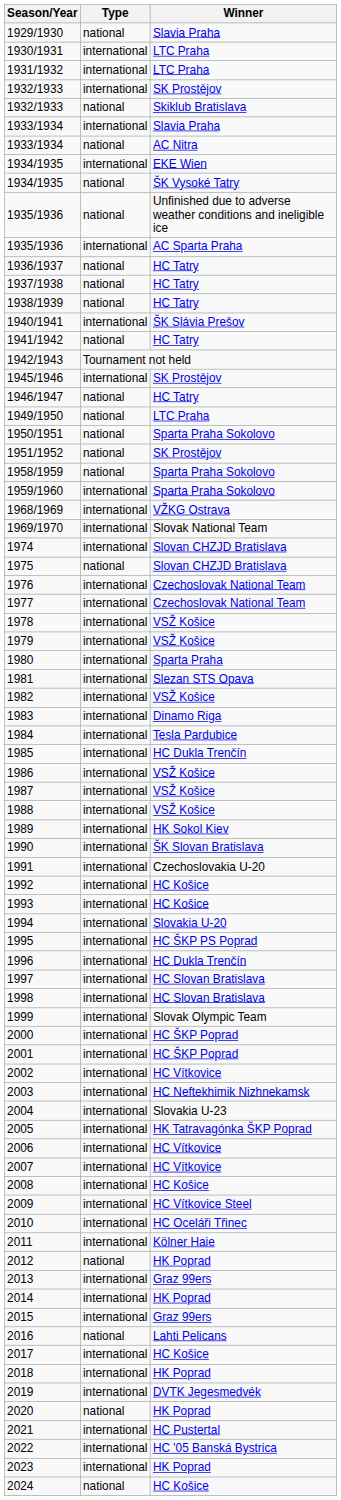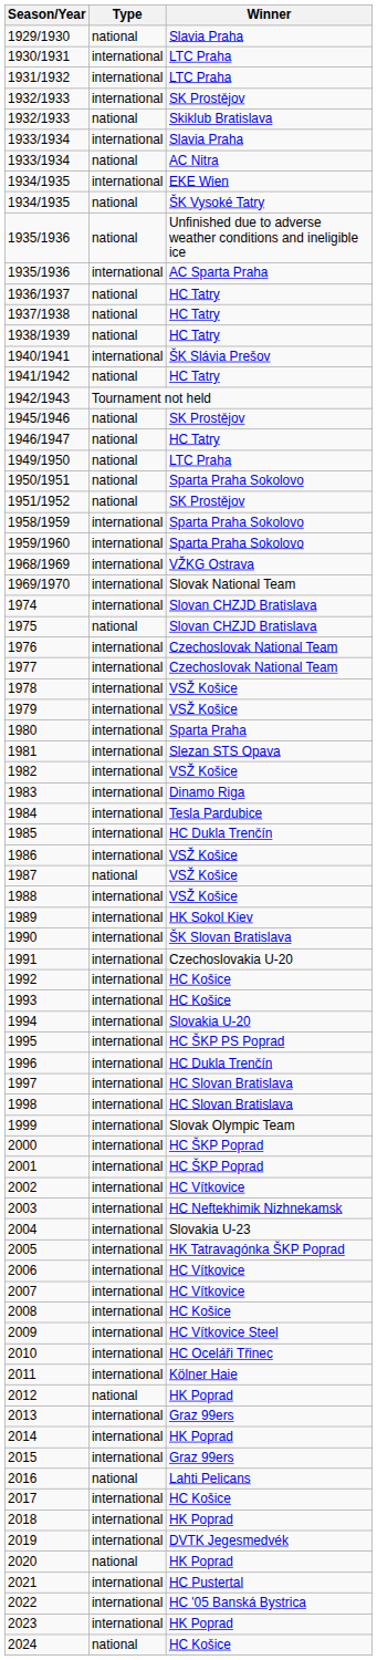 <table class="wikitable sortable"  style="width: 450px;">
 <tr bgcolor=#efefef>
 <th>Season/Year</th>
 <th>Type</th>
 <th>Winner</th>
 </tr>
 <tr>
 <td>1929/1930</td>
 <td>national</td>
 <td>   	<a href='#'>Slavia Praha</a></td>
 </tr>
 <tr>
 <td>1930/1931</td>
 <td>international</td>
 <td>   	<a href='#'>LTC Praha</a></td>
 </tr>
 <tr>
 <td>1931/1932</td>
 <td>international</td>
 <td>   	<a href='#'>LTC Praha</a></td>
 </tr>
 <tr>
 <td>1932/1933</td>
 <td>international</td>
 <td>   	<a href='#'>SK Prostějov</a></td>
 </tr>
 <tr>
 <td>1932/1933</td>
 <td>national</td>
 <td>   	<a href='#'>Skiklub Bratislava</a></td>
 </tr>
 <tr>
 <td>1933/1934</td>
 <td>international</td>
 <td>   	<a href='#'>Slavia Praha</a></td>
 </tr>
 <tr>
 <td>1933/1934</td>
 <td>national</td>
 <td>   	<a href='#'>AC Nitra</a></td>
 </tr>
 <tr>
 <td>1934/1935</td>
 <td>international</td>
 <td>   	<a href='#'>EKE Wien</a></td>
 </tr>
 <tr>
 <td>1934/1935</td>
 <td>national</td>
 <td>   	<a href='#'>ŠK Vysoké Tatry</a></td>
 </tr>
 <tr>
 <td>1935/1936</td>
 <td>national</td>
 <td>Unfinished due to adverse weather conditions and ineligible ice</td>
 </tr>
 <tr>
 <td>1935/1936</td>
 <td>international</td>
 <td>   	<a href='#'>AC Sparta Praha</a></td>
 </tr>
 <tr>
 <td>1936/1937</td>
 <td>national</td>
 <td>   	<a href='#'>HC Tatry</a></td>
 </tr>
 <tr>
 <td>1937/1938</td>
 <td>national</td>
 <td>   	<a href='#'>HC Tatry</a></td>
 </tr>
 <tr>
 <td>1938/1939</td>
 <td>national</td>
 <td>   	<a href='#'>HC Tatry</a></td>
 </tr>
 <tr>
 <td>1940/1941</td>
 <td>international</td>
 <td>   	<a href='#'>ŠK Slávia Prešov</a></td>
 </tr>
 <tr>
 <td>1941/1942</td>
 <td>national</td>
 <td>   	<a href='#'>HC Tatry</a></td>
 </tr>
 <tr>
 <td>1942/1943</td>
 <td colspan=2>Tournament not held</td>
 </tr>
 <tr>
 <td>1945/1946</td>
-<td>international</td>
+<td>national</td>
 <td>   	<a href='#'>SK Prostějov</a></td>
 </tr>
 <tr>
 <td>1946/1947</td>
 <td>national</td>
 <td>   	<a href='#'>HC Tatry</a></td>
 </tr>
 <tr>
 <td>1949/1950</td>
 <td>national</td>
 <td>   	<a href='#'>LTC Praha</a></td>
 </tr>
 <tr>
 <td>1950/1951</td>
 <td>national</td>
 <td>   	<a href='#'>Sparta Praha Sokolovo</a></td>
 </tr>
 <tr>
 <td>1951/1952</td>
 <td>national</td>
 <td>   	<a href='#'>SK Prostějov</a></td>
 </tr>
 <tr>
 <td>1958/1959</td>
-<td>national</td>
+<td>international</td>
 <td>  	<a href='#'>Sparta Praha Sokolovo</a></td>
 </tr>
 <tr>
 <td>1959/1960</td>
 <td>international</td>
 <td>  	<a href='#'>Sparta Praha Sokolovo</a></td>
 </tr>
 <tr>
 <td>1968/1969</td>
 <td>international</td>
 <td>   	<a href='#'>VŽKG Ostrava</a></td>
 </tr>
 <tr>
 <td>1969/1970</td>
 <td>international</td>
 <td>   	Slovak National Team</td>
 </tr>
 <tr>
 <td>1974</td>
 <td>international</td>
 <td>   	<a href='#'>Slovan CHZJD Bratislava</a></td>
 </tr>
 <tr>
 <td>1975</td>
 <td>national</td>
 <td>   	<a href='#'>Slovan CHZJD Bratislava</a></td>
 </tr>
 <tr>
 <td>1976</td>
 <td>international</td>
 <td>   	<a href='#'>Czechoslovak National Team</a></td>
 </tr>
 <tr>
 <td>1977</td>
 <td>international</td>
 <td>   	<a href='#'>Czechoslovak National Team</a></td>
 </tr>
 <tr>
 <td>1978</td>
 <td>international</td>
 <td>   	<a href='#'>VSŽ Košice</a></td>
 </tr>
 <tr>
 <td>1979</td>
 <td>international</td>
 <td>   	<a href='#'>VSŽ Košice</a></td>
 </tr>
 <tr>
 <td>1980</td>
 <td>international</td>
 <td>   	<a href='#'>Sparta Praha</a></td>
 </tr>
 <tr>
 <td>1981</td>
 <td>international</td>
 <td>   	<a href='#'>Slezan STS Opava</a></td>
 </tr>
 <tr>
 <td>1982</td>
 <td>international</td>
 <td>   	<a href='#'>VSŽ Košice</a></td>
 </tr>
 <tr>
 <td>1983</td>
 <td>international</td>
 <td>   	<a href='#'>Dinamo Riga</a></td>
 </tr>
 <tr>
 <td>1984</td>
 <td>international</td>
 <td>   	<a href='#'>Tesla Pardubice</a></td>
 </tr>
 <tr>
 <td>1985</td>
 <td>international</td>
 <td>   	<a href='#'>HC Dukla Trenčín</a></td>
 </tr>
 <tr>
 <td>1986</td>
 <td>international</td>
 <td>   	<a href='#'>VSŽ Košice</a></td>
 </tr>
 <tr>
 <td>1987</td>
-<td>international</td>
+<td>national</td>
 <td>  	<a href='#'>VSŽ Košice</a></td>
 </tr>
 <tr>
 <td>1988</td>
 <td>international</td>
 <td>   	<a href='#'>VSŽ Košice</a></td>
 </tr>
 <tr>
 <td>1989</td>
 <td>international</td>
 <td>    	<a href='#'>HK Sokol Kiev</a></td>
 </tr>
 <tr>
 <td>1990</td>
 <td>international</td>
 <td>  	<a href='#'>ŠK Slovan Bratislava</a></td>
 </tr>
 <tr>
 <td>1991</td>
 <td>international</td>
 <td>   	Czechoslovakia U-20</td>
 </tr>
 <tr>
 <td>1992</td>
 <td>international</td>
 <td>   	<a href='#'>HC Košice</a></td>
 </tr>
 <tr>
 <td>1993</td>
 <td>international</td>
 <td>   	<a href='#'>HC Košice</a></td>
 </tr>
 <tr>
 <td>1994</td>
 <td>international</td>
 <td>   	<a href='#'>Slovakia U-20</a></td>
 </tr>
 <tr>
 <td>1995</td>
 <td>international</td>
 <td>   	<a href='#'>HC ŠKP PS Poprad</a></td>
 </tr>
 <tr>
 <td>1996</td>
 <td>international</td>
 <td>   	<a href='#'>HC Dukla Trenčín</a></td>
 </tr>
 <tr>
 <td>1997</td>
 <td>international</td>
 <td>   	<a href='#'>HC Slovan Bratislava</a></td>
 </tr>
 <tr>
 <td>1998</td>
 <td>international</td>
 <td>  	<a href='#'>HC Slovan Bratislava</a></td>
 </tr>
 <tr>
 <td>1999</td>
 <td>international</td>
 <td>   	Slovak Olympic Team</td>
 </tr>
 <tr>
 <td>2000</td>
 <td>international</td>
 <td>   	<a href='#'>HC ŠKP Poprad</a></td>
 </tr>
 <tr>
 <td>2001</td>
 <td>international</td>
 <td>  	<a href='#'>HC ŠKP Poprad</a></td>
 </tr>
 <tr>
 <td>2002</td>
 <td>international</td>
 <td>   	<a href='#'>HC Vítkovice</a></td>
 </tr>
 <tr>
 <td>2003</td>
 <td>international</td>
 <td>   	<a href='#'>HC Neftekhimik Nizhnekamsk</a></td>
 </tr>
 <tr>
 <td>2004</td>
 <td>international</td>
 <td>   	Slovakia U-23</td>
 </tr>
 <tr>
 <td>2005</td>
 <td>international</td>
 <td>   	<a href='#'>HK Tatravagónka ŠKP Poprad</a></td>
 </tr>
 <tr>
 <td>2006</td>
 <td>international</td>
 <td>   	<a href='#'>HC Vítkovice</a></td>
 </tr>
 <tr>
 <td>2007</td>
 <td>international</td>
 <td>   	<a href='#'>HC Vítkovice</a></td>
 </tr>
 <tr>
 <td>2008</td>
 <td>international</td>
 <td>   	<a href='#'>HC Košice</a></td>
 </tr>
 <tr>
 <td>2009</td>
 <td>international</td>
 <td>   	<a href='#'>HC Vítkovice Steel</a></td>
 </tr>
 <tr>
 <td>2010</td>
 <td>international</td>
 <td>   	<a href='#'>HC Oceláři Třinec</a></td>
 </tr>
 <tr>
 <td>2011</td>
 <td>international</td>
 <td>   	<a href='#'>Kölner Haie</a></td>
 </tr>
 <tr>
 <td>2012</td>
 <td>national</td>
 <td>   	<a href='#'>HK Poprad</a></td>
 </tr>
 <tr>
 <td>2013</td>
 <td>international</td>
 <td>        <a href='#'>Graz 99ers</a></td>
 </tr>
 <tr>
 <td>2014</td>
 <td>international</td>
 <td>        <a href='#'>HK Poprad</a></td>
 </tr>
 <tr>
 <td>2015</td>
 <td>international</td>
 <td>   	<a href='#'>Graz 99ers</a></td>
 </tr>
 <tr>
 <td>2016</td>
 <td>national</td>
 <td>   	<a href='#'>Lahti Pelicans</a></td>
 </tr>
 <tr>
 <td>2017</td>
 <td>international</td>
 <td>   	<a href='#'>HC Košice</a></td>
 </tr>
 <tr>
 <td>2018</td>
 <td>international</td>
 <td>        <a href='#'>HK Poprad</a></td>
 </tr>
 <tr>
 <td>2019</td>
 <td>international</td>
 <td>        <a href='#'>DVTK Jegesmedvék</a></td>
 </tr>
 <tr>
 <td>2020</td>
 <td>national</td>
 <td>        <a href='#'>HK Poprad</a></td>
 </tr>
 <tr>
 <td>2021</td>
 <td>international</td>
 <td>        <a href='#'>HC Pustertal</a></td>
 </tr>
 <tr>
 <td>2022</td>
 <td>international</td>
 <td>        <a href='#'>HC '05 Banská Bystrica</a></td>
 </tr>
 <tr>
 <td>2023</td>
 <td>international</td>
 <td>        <a href='#'>HK Poprad</a></td>
 </tr>
 <tr>
 <td>2024</td>
 <td>national</td>
 <td>        <a href='#'>HC Košice</a></td>
 </tr>
 </table>
